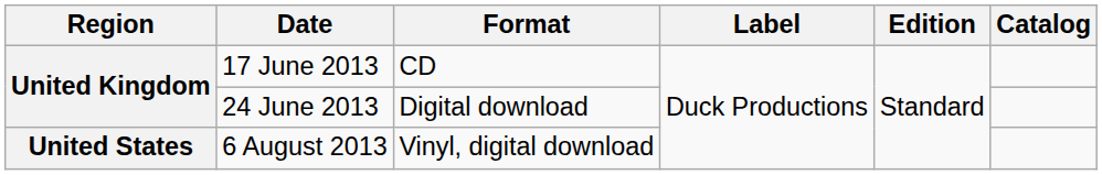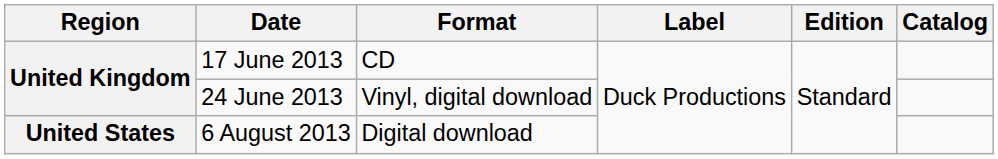 <table class="wikitable plainrowheaders">
 <tr>
 <th scope="col">Region</th>
 <th scope="col">Date</th>
 <th scope="col">Format</th>
 <th scope="col">Label</th>
 <th scope="col">Edition</th>
 <th scope="col">Catalog</th>
 </tr>
 <tr>
 <th scope="row" rowspan="2">United Kingdom</th>
 <td>17 June 2013</td>
 <td>CD</td>
 <td rowspan=3>Duck Productions</td>
 <td rowspan=3>Standard</td>
 <td></td>
 </tr>
 <tr>
 <td>24 June 2013</td>
-<td>Digital download</td>
+<td>Vinyl, digital download</td>
 <td></td>
 </tr>
 <tr>
 <th scope="row" rowspan="2">United States</th>
 <td>6 August 2013</td>
-<td>Vinyl, digital download</td>
+<td>Digital download</td>
 <td></td>
 </tr>
 </table>
